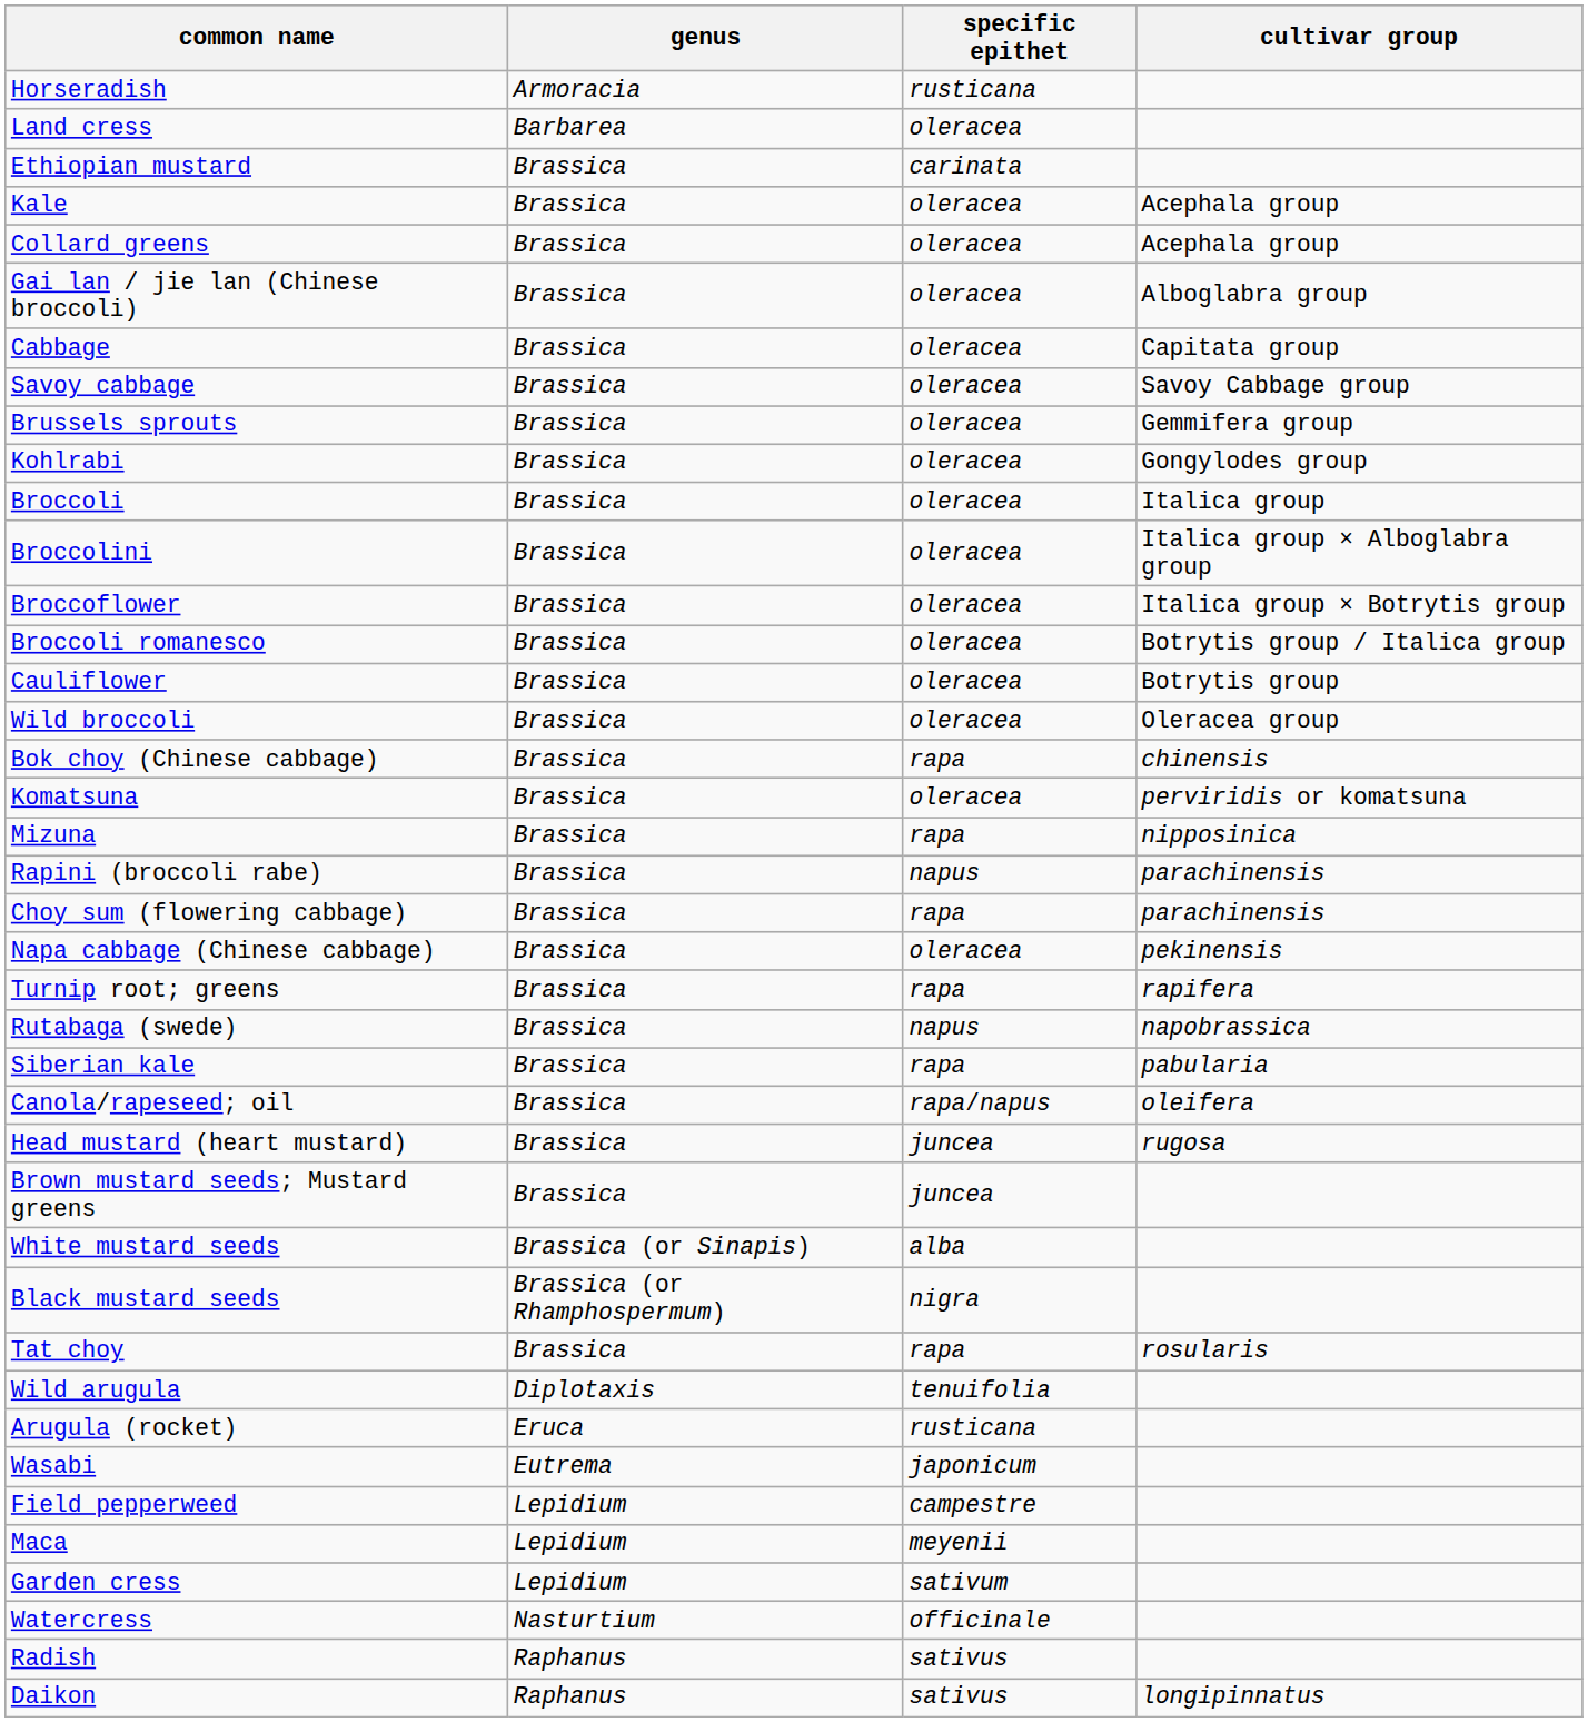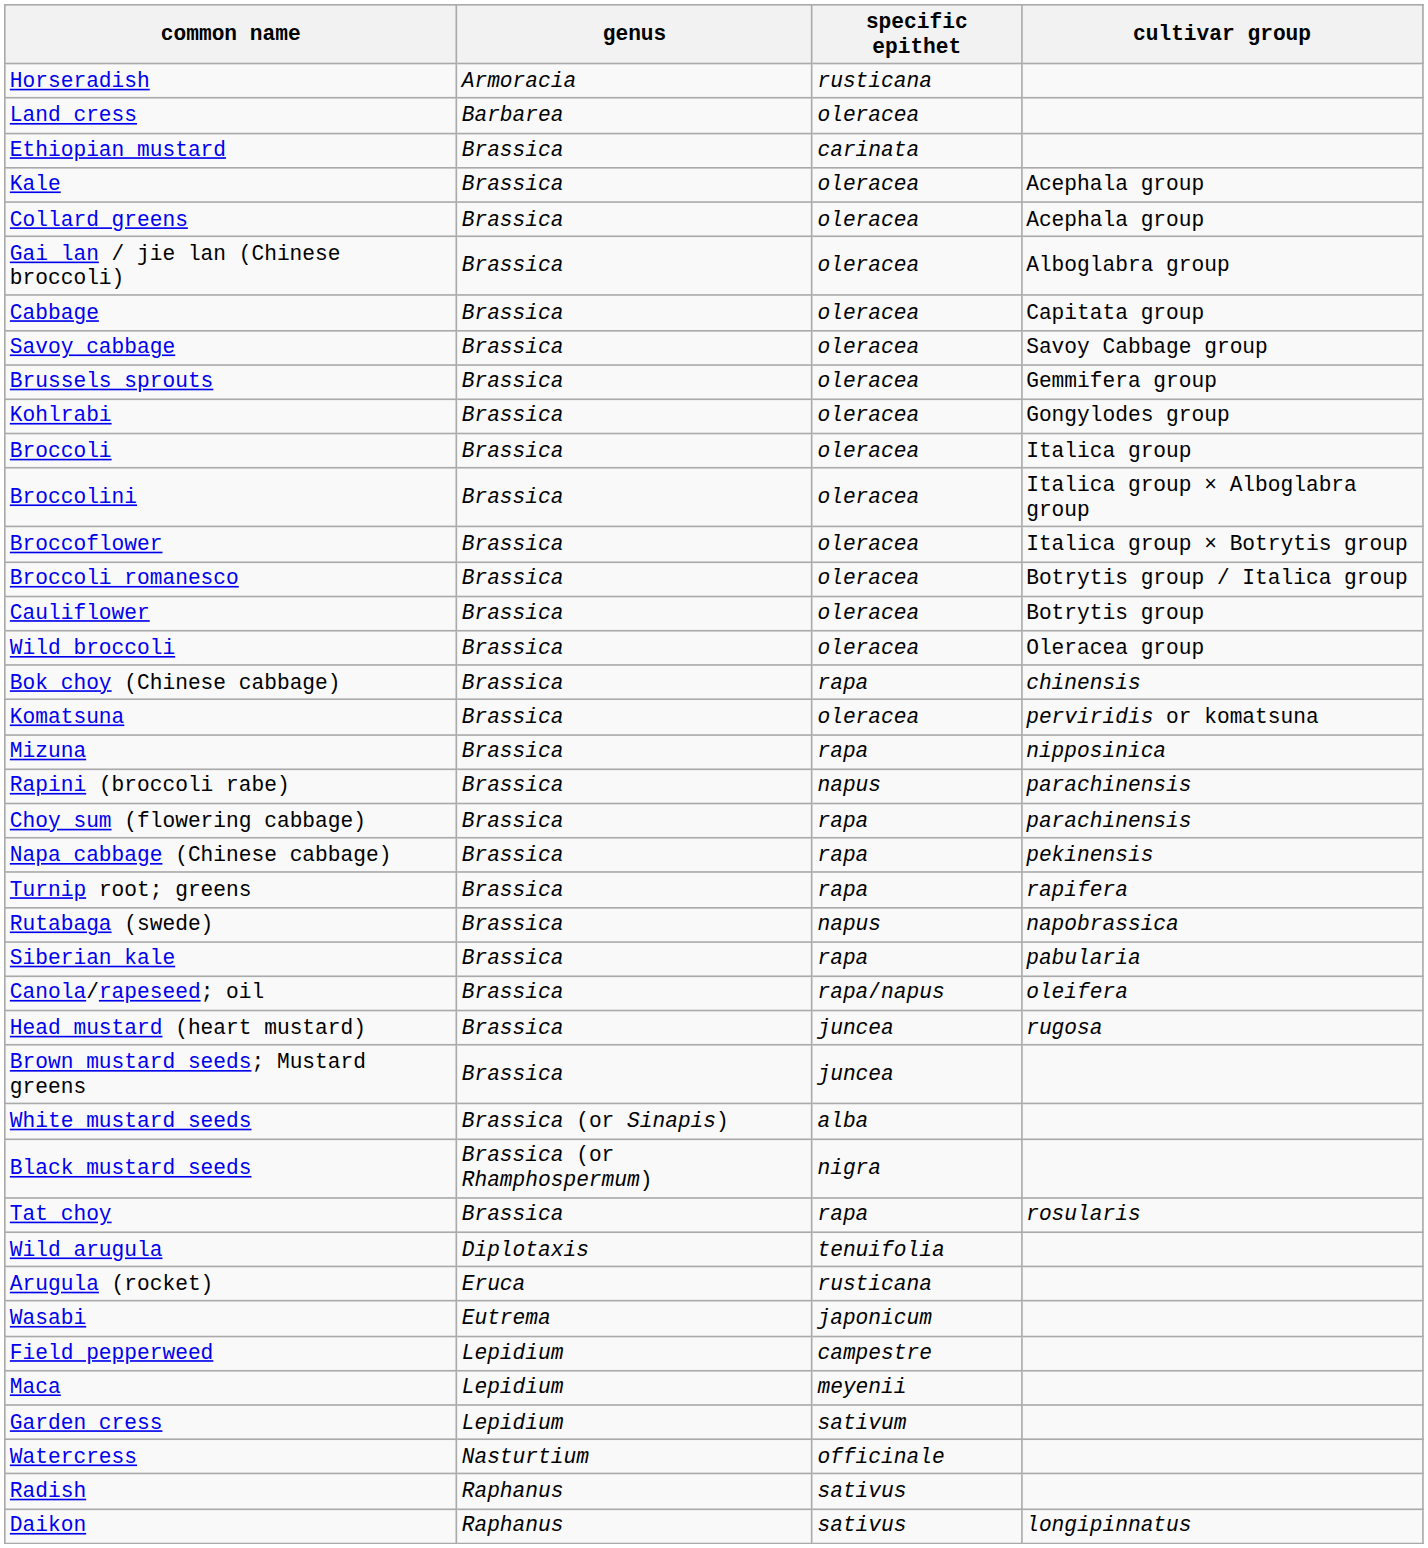 <table class="wikitable">
 <tr>
 <th>common name</th>
 <th>genus</th>
 <th>specific epithet</th>
 <th>cultivar group</th>
 </tr>
 <tr --->
 <td><a href='#'>Horseradish</a></td>
 <td><em>Armoracia</em></td>
 <td><em>rusticana</em></td>
 <td></td>
 </tr>
 <tr --->
 <td><a href='#'>Land cress</a></td>
 <td><em>Barbarea</em></td>
 <td><em>oleracea</em></td>
 <td></td>
 </tr>
 <tr --->
 <td><a href='#'>Ethiopian mustard</a></td>
 <td><em>Brassica</em></td>
 <td><em>carinata</em></td>
 <td></td>
 </tr>
 <tr --->
 <td><a href='#'>Kale</a></td>
 <td><em>Brassica</em></td>
 <td><em>oleracea</em></td>
 <td>Acephala group</td>
 </tr>
 <tr -->
 <td><a href='#'>Collard greens</a></td>
 <td><em>Brassica</em></td>
 <td><em>oleracea</em></td>
 <td>Acephala group</td>
 </tr>
 <tr --->
 <td><a href='#'>Gai lan</a> / jie lan (Chinese broccoli)</td>
 <td><em>Brassica</em></td>
 <td><em>oleracea</em></td>
 <td>Alboglabra group</td>
 </tr>
 <tr --->
 <td><a href='#'>Cabbage</a></td>
 <td><em>Brassica</em></td>
 <td><em>oleracea</em></td>
 <td>Capitata group</td>
 </tr>
 <tr --->
 <td><a href='#'>Savoy cabbage</a></td>
 <td><em>Brassica</em></td>
 <td><em>oleracea</em></td>
 <td>Savoy Cabbage group</td>
 </tr>
 <tr --->
 <td><a href='#'>Brussels sprouts</a></td>
 <td><em>Brassica</em></td>
 <td><em>oleracea</em></td>
 <td>Gemmifera group</td>
 </tr>
 <tr --->
 <td><a href='#'>Kohlrabi</a></td>
 <td><em>Brassica</em></td>
 <td><em>oleracea</em></td>
 <td>Gongylodes group</td>
 </tr>
 <tr --->
 <td><a href='#'>Broccoli</a></td>
 <td><em>Brassica</em></td>
 <td><em>oleracea</em></td>
 <td>Italica group</td>
 </tr>
 <tr --->
 <td><a href='#'>Broccolini</a></td>
 <td><em>Brassica</em></td>
 <td><em>oleracea</em></td>
 <td>Italica group × Alboglabra group</td>
 </tr>
 <tr --->
 <td><a href='#'>Broccoflower</a></td>
 <td><em>Brassica</em></td>
 <td><em>oleracea</em></td>
 <td>Italica group × Botrytis group</td>
 </tr>
 <tr --->
 <td><a href='#'>Broccoli romanesco</a></td>
 <td><em>Brassica</em></td>
 <td><em>oleracea</em></td>
 <td>Botrytis group / Italica group</td>
 </tr>
 <tr --->
 <td><a href='#'>Cauliflower</a></td>
 <td><em>Brassica</em></td>
 <td><em>oleracea</em></td>
 <td>Botrytis group</td>
 </tr>
 <tr --->
 <td><a href='#'>Wild broccoli</a></td>
 <td><em>Brassica</em></td>
 <td><em>oleracea</em></td>
 <td>Oleracea group</td>
 </tr>
 <tr --->
 <td><a href='#'>Bok choy</a> (Chinese cabbage)</td>
 <td><em>Brassica</em></td>
 <td><em>rapa</em></td>
 <td><em>chinensis</em></td>
 </tr>
 <tr --->
 <td><a href='#'>Komatsuna</a></td>
 <td><em>Brassica</em></td>
 <td><em>oleracea</em></td>
 <td><em>perviridis</em> or komatsuna</td>
 </tr>
 <tr --->
 <td><a href='#'>Mizuna</a></td>
 <td><em>Brassica</em></td>
 <td><em>rapa</em></td>
 <td><em>nipposinica</em></td>
 </tr>
 <tr --->
 <td><a href='#'>Rapini</a> (broccoli rabe)</td>
 <td><em>Brassica</em></td>
 <td><em>napus</em></td>
 <td><em>parachinensis</em></td>
 </tr>
 <tr --->
 <td><a href='#'>Choy sum</a> (flowering cabbage)</td>
 <td><em>Brassica</em></td>
 <td><em>rapa</em></td>
 <td><em>parachinensis</em></td>
 </tr>
 <tr --->
 <td><a href='#'>Napa cabbage</a> (Chinese cabbage)</td>
 <td><em>Brassica</em></td>
-<td><em>oleracea</em></td>
+<td><em>rapa</em></td>
 <td><em>pekinensis</em></td>
 </tr>
 <tr --->
 <td><a href='#'>Turnip</a> root; greens</td>
 <td><em>Brassica</em></td>
 <td><em>rapa</em></td>
 <td><em>rapifera</em></td>
 </tr>
 <tr --->
 <td><a href='#'>Rutabaga</a> (swede)</td>
 <td><em>Brassica</em></td>
 <td><em>napus</em></td>
 <td><em>napobrassica</em></td>
 </tr>
 <tr --->
 <td><a href='#'>Siberian kale</a></td>
 <td><em>Brassica</em></td>
 <td><em>rapa</em></td>
 <td><em>pabularia</em></td>
 </tr>
 <tr --->
 <td><a href='#'>Canola</a>/<a href='#'>rapeseed</a>; oil</td>
 <td><em>Brassica</em></td>
 <td><em>rapa</em>/<em>napus</em></td>
 <td><em>oleifera</em></td>
 </tr>
 <tr --->
 <td><a href='#'>Head mustard</a> (heart mustard)</td>
 <td><em>Brassica</em></td>
 <td><em>juncea</em></td>
 <td><em>rugosa</em></td>
 </tr>
 <tr --->
 <td><a href='#'>Brown mustard seeds</a>; Mustard greens</td>
 <td><em>Brassica</em></td>
 <td><em>juncea</em></td>
 <td></td>
 </tr>
 <tr --->
 <td><a href='#'>White mustard seeds</a></td>
 <td><em>Brassica</em> (or <em>Sinapis</em>)</td>
 <td><em>alba</em></td>
 <td></td>
 </tr>
 <tr --->
 <td><a href='#'>Black mustard seeds</a></td>
 <td><em>Brassica</em> (or <em>Rhamphospermum</em>)</td>
 <td><em>nigra</em></td>
 <td></td>
 </tr>
 <tr --->
 <td><a href='#'>Tat choy</a></td>
 <td><em>Brassica</em></td>
 <td><em>rapa</em></td>
 <td><em>rosularis</em></td>
 </tr>
 <tr --->
 <td><a href='#'>Wild arugula</a></td>
 <td><em>Diplotaxis</em></td>
 <td><em>tenuifolia</em></td>
 <td></td>
 </tr>
 <tr --->
 <td><a href='#'>Arugula</a> (rocket)</td>
 <td><em>Eruca</em></td>
 <td><em>rusticana</em></td>
 <td></td>
 </tr>
 <tr --->
 <td><a href='#'>Wasabi</a></td>
 <td><em>Eutrema</em></td>
 <td><em>japonicum</em></td>
 <td></td>
 </tr>
 <tr --->
 <td><a href='#'>Field pepperweed</a></td>
 <td><em>Lepidium</em></td>
 <td><em>campestre</em></td>
 <td></td>
 </tr>
 <tr --->
 <td><a href='#'>Maca</a></td>
 <td><em>Lepidium</em></td>
 <td><em>meyenii</em></td>
 <td></td>
 </tr>
 <tr --->
 <td><a href='#'>Garden cress</a></td>
 <td><em>Lepidium</em></td>
 <td><em>sativum</em></td>
 <td></td>
 </tr>
 <tr --->
 <td><a href='#'>Watercress</a></td>
 <td><em>Nasturtium</em></td>
 <td><em>officinale</em></td>
 <td></td>
 </tr>
 <tr --->
 <td><a href='#'>Radish</a></td>
 <td><em>Raphanus</em></td>
 <td><em>sativus</em></td>
 <td></td>
 </tr>
 <tr --->
 <td><a href='#'>Daikon</a></td>
 <td><em>Raphanus</em></td>
 <td><em>sativus</em></td>
 <td><em>longipinnatus</em></td>
 </tr>
 </table>
